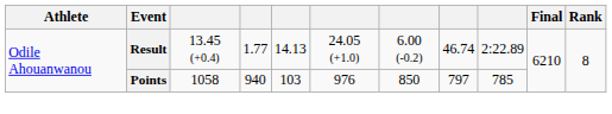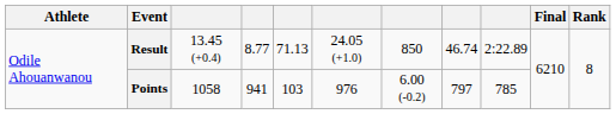 <table class=wikitable style=font-size:90%>
 <tr>
 <th>Athlete</th>
 <th>Event</th>
 <th></th>
 <th></th>
 <th></th>
 <th></th>
 <th></th>
 <th></th>
 <th></th>
 <th>Final</th>
 <th>Rank</th>
 </tr>
 <tr align=center>
 <td rowspan=2 style=text-align:left><a href='#'>Odile Ahouanwanou</a></td>
 <th style=font-size:95%>Result</th>
 <td>13.45 <small>(+0.4)</small></td>
-<td>1.77 </td>
-<td>14.13</td>
+<td>8.77 </td>
+<td>71.13</td>
 <td>24.05 <small>(+1.0)</small></td>
-<td>6.00  <small>(-0.2)</small></td>
+<td>850</td>
 <td>46.74 </td>
 <td>2:22.89 </td>
 <td rowspan=2>6210 </td>
 <td rowspan=2>8</td>
 </tr>
 <tr align=center>
 <th style=font-size:95%>Points</th>
 <td>1058</td>
-<td>940</td>
+<td>941</td>
 <td>103</td>
 <td>976</td>
-<td>850</td>
+<td>6.00  <small>(-0.2)</small></td>
 <td>797</td>
 <td>785</td>
 </tr>
 </table>
